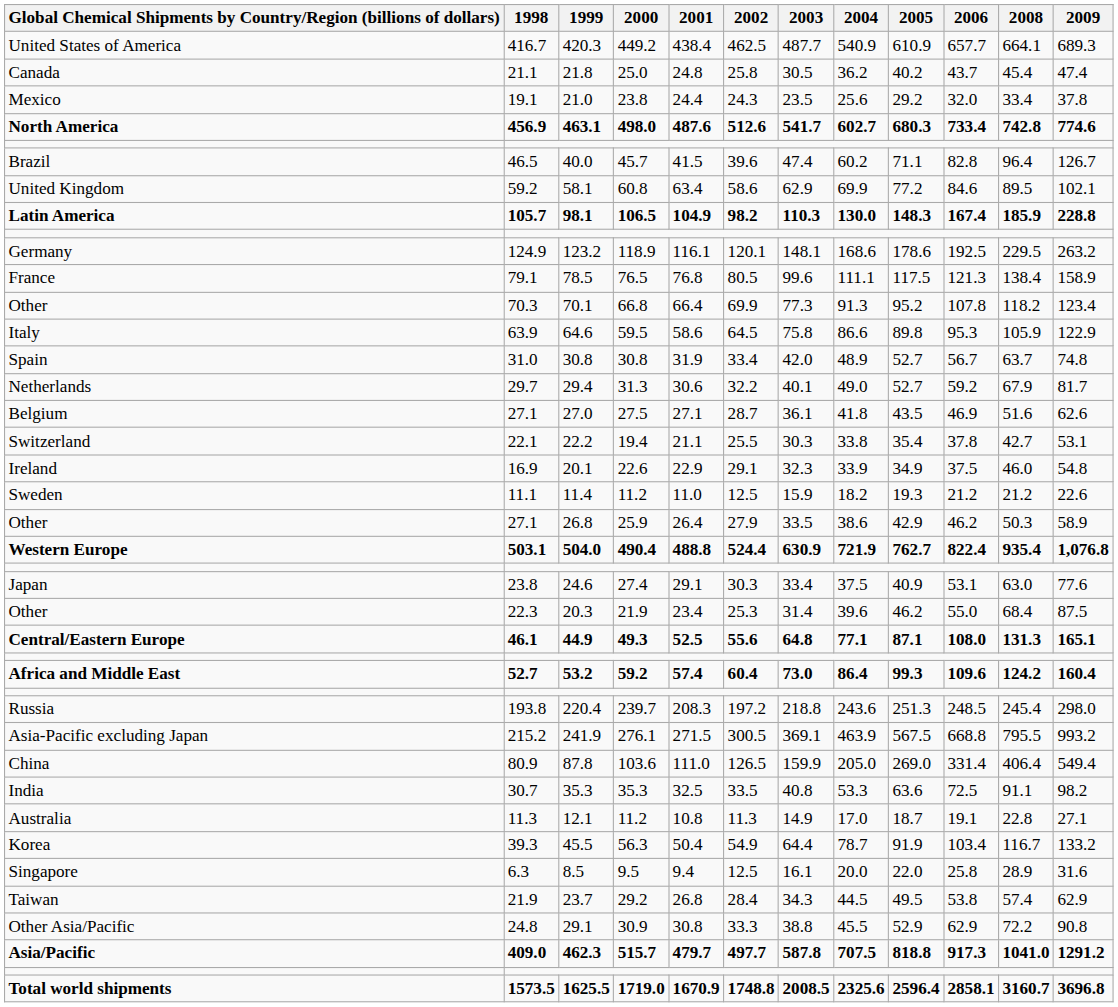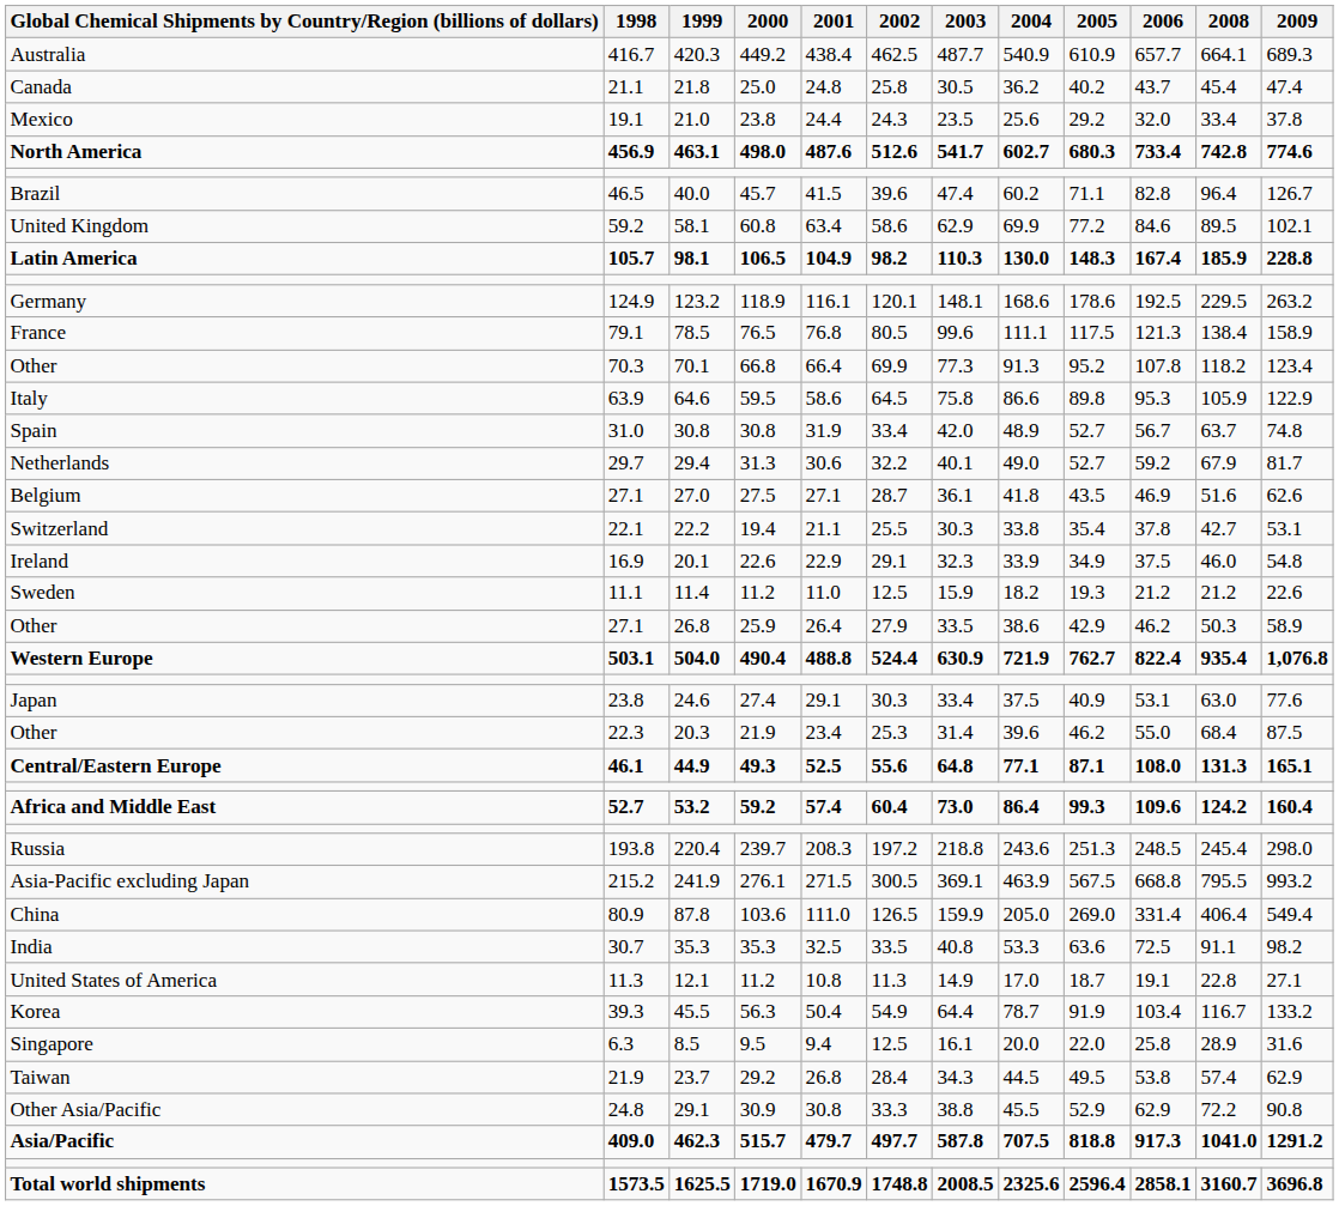 <table class="wikitable">
 <tr>
 <th><strong>Global Chemical Shipments by Country/Region (billions of dollars)</strong></th>
 <th>1998</th>
 <th>1999</th>
 <th>2000</th>
 <th>2001</th>
 <th>2002</th>
 <th>2003</th>
 <th>2004</th>
 <th>2005</th>
 <th>2006</th>
 <th>2008</th>
 <th>2009</th>
 </tr>
 <tr>
-<td>United States of America</td>
+<td>Australia</td>
 <td>416.7</td>
 <td>420.3</td>
 <td>449.2</td>
 <td>438.4</td>
 <td>462.5</td>
 <td>487.7</td>
 <td>540.9</td>
 <td>610.9</td>
 <td>657.7</td>
 <td>664.1</td>
 <td>689.3</td>
 </tr>
 <tr>
 <td>Canada</td>
 <td>21.1</td>
 <td>21.8</td>
 <td>25.0</td>
 <td>24.8</td>
 <td>25.8</td>
 <td>30.5</td>
 <td>36.2</td>
 <td>40.2</td>
 <td>43.7</td>
 <td>45.4</td>
 <td>47.4</td>
 </tr>
 <tr>
 <td>Mexico</td>
 <td>19.1</td>
 <td>21.0</td>
 <td>23.8</td>
 <td>24.4</td>
 <td>24.3</td>
 <td>23.5</td>
 <td>25.6</td>
 <td>29.2</td>
 <td>32.0</td>
 <td>33.4</td>
 <td>37.8</td>
 </tr>
 <tr>
 <td><strong>North America</strong></td>
 <td><strong>456.9</strong></td>
 <td><strong>463.1</strong></td>
 <td><strong>498.0</strong></td>
 <td><strong>487.6</strong></td>
 <td><strong>512.6</strong></td>
 <td><strong>541.7</strong></td>
 <td><strong>602.7</strong></td>
 <td><strong>680.3</strong></td>
 <td><strong>733.4</strong></td>
 <td><strong>742.8</strong></td>
 <td><strong>774.6</strong></td>
 </tr>
 <tr>
 <td></td>
 </tr>
 <tr>
 <td>Brazil</td>
 <td>46.5</td>
 <td>40.0</td>
 <td>45.7</td>
 <td>41.5</td>
 <td>39.6</td>
 <td>47.4</td>
 <td>60.2</td>
 <td>71.1</td>
 <td>82.8</td>
 <td>96.4</td>
 <td>126.7</td>
 </tr>
 <tr>
 <td>United Kingdom</td>
 <td>59.2</td>
 <td>58.1</td>
 <td>60.8</td>
 <td>63.4</td>
 <td>58.6</td>
 <td>62.9</td>
 <td>69.9</td>
 <td>77.2</td>
 <td>84.6</td>
 <td>89.5</td>
 <td>102.1</td>
 </tr>
 <tr>
 <td><strong>Latin America</strong></td>
 <td><strong>105.7</strong></td>
 <td><strong>98.1</strong></td>
 <td><strong>106.5</strong></td>
 <td><strong>104.9</strong></td>
 <td><strong>98.2</strong></td>
 <td><strong>110.3</strong></td>
 <td><strong>130.0</strong></td>
 <td><strong>148.3</strong></td>
 <td><strong>167.4</strong></td>
 <td><strong>185.9</strong></td>
 <td><strong>228.8</strong></td>
 </tr>
 <tr>
 <td></td>
 </tr>
 <tr |>
 <td>Germany</td>
 <td>124.9</td>
 <td>123.2</td>
 <td>118.9</td>
 <td>116.1</td>
 <td>120.1</td>
 <td>148.1</td>
 <td>168.6</td>
 <td>178.6</td>
 <td>192.5</td>
 <td>229.5</td>
 <td>263.2</td>
 </tr>
 <tr>
 <td>France</td>
 <td>79.1</td>
 <td>78.5</td>
 <td>76.5</td>
 <td>76.8</td>
 <td>80.5</td>
 <td>99.6</td>
 <td>111.1</td>
 <td>117.5</td>
 <td>121.3</td>
 <td>138.4</td>
 <td>158.9</td>
 </tr>
 <tr>
 <td>Other</td>
 <td>70.3</td>
 <td>70.1</td>
 <td>66.8</td>
 <td>66.4</td>
 <td>69.9</td>
 <td>77.3</td>
 <td>91.3</td>
 <td>95.2</td>
 <td>107.8</td>
 <td>118.2</td>
 <td>123.4</td>
 </tr>
 <tr>
 <td>Italy</td>
 <td>63.9</td>
 <td>64.6</td>
 <td>59.5</td>
 <td>58.6</td>
 <td>64.5</td>
 <td>75.8</td>
 <td>86.6</td>
 <td>89.8</td>
 <td>95.3</td>
 <td>105.9</td>
 <td>122.9</td>
 </tr>
 <tr>
 <td>Spain</td>
 <td>31.0</td>
 <td>30.8</td>
 <td>30.8</td>
 <td>31.9</td>
 <td>33.4</td>
 <td>42.0</td>
 <td>48.9</td>
 <td>52.7</td>
 <td>56.7</td>
 <td>63.7</td>
 <td>74.8</td>
 </tr>
 <tr>
 <td>Netherlands</td>
 <td>29.7</td>
 <td>29.4</td>
 <td>31.3</td>
 <td>30.6</td>
 <td>32.2</td>
 <td>40.1</td>
 <td>49.0</td>
 <td>52.7</td>
 <td>59.2</td>
 <td>67.9</td>
 <td>81.7</td>
 </tr>
 <tr>
 <td>Belgium</td>
 <td>27.1</td>
 <td>27.0</td>
 <td>27.5</td>
 <td>27.1</td>
 <td>28.7</td>
 <td>36.1</td>
 <td>41.8</td>
 <td>43.5</td>
 <td>46.9</td>
 <td>51.6</td>
 <td>62.6</td>
 </tr>
 <tr>
 <td>Switzerland</td>
 <td>22.1</td>
 <td>22.2</td>
 <td>19.4</td>
 <td>21.1</td>
 <td>25.5</td>
 <td>30.3</td>
 <td>33.8</td>
 <td>35.4</td>
 <td>37.8</td>
 <td>42.7</td>
 <td>53.1</td>
 </tr>
 <tr>
 <td>Ireland</td>
 <td>16.9</td>
 <td>20.1</td>
 <td>22.6</td>
 <td>22.9</td>
 <td>29.1</td>
 <td>32.3</td>
 <td>33.9</td>
 <td>34.9</td>
 <td>37.5</td>
 <td>46.0</td>
 <td>54.8</td>
 </tr>
 <tr>
 <td>Sweden</td>
 <td>11.1</td>
 <td>11.4</td>
 <td>11.2</td>
 <td>11.0</td>
 <td>12.5</td>
 <td>15.9</td>
 <td>18.2</td>
 <td>19.3</td>
 <td>21.2</td>
 <td>21.2</td>
 <td>22.6</td>
 </tr>
 <tr>
 <td>Other</td>
 <td>27.1</td>
 <td>26.8</td>
 <td>25.9</td>
 <td>26.4</td>
 <td>27.9</td>
 <td>33.5</td>
 <td>38.6</td>
 <td>42.9</td>
 <td>46.2</td>
 <td>50.3</td>
 <td>58.9</td>
 </tr>
 <tr>
 <td><strong>Western Europe</strong></td>
 <td><strong>503.1</strong></td>
 <td><strong>504.0</strong></td>
 <td><strong>490.4</strong></td>
 <td><strong>488.8</strong></td>
 <td><strong>524.4</strong></td>
 <td><strong>630.9</strong></td>
 <td><strong>721.9</strong></td>
 <td><strong>762.7</strong></td>
 <td><strong>822.4</strong></td>
 <td><strong>935.4</strong></td>
 <td><strong>1,076.8</strong></td>
 </tr>
 <tr>
 <td></td>
 </tr>
 <tr>
 <td>Japan</td>
 <td>23.8</td>
 <td>24.6</td>
 <td>27.4</td>
 <td>29.1</td>
 <td>30.3</td>
 <td>33.4</td>
 <td>37.5</td>
 <td>40.9</td>
 <td>53.1</td>
 <td>63.0</td>
 <td>77.6</td>
 </tr>
 <tr>
 <td>Other</td>
 <td>22.3</td>
 <td>20.3</td>
 <td>21.9</td>
 <td>23.4</td>
 <td>25.3</td>
 <td>31.4</td>
 <td>39.6</td>
 <td>46.2</td>
 <td>55.0</td>
 <td>68.4</td>
 <td>87.5</td>
 </tr>
 <tr>
 <td><strong>Central/Eastern Europe</strong></td>
 <td><strong>46.1</strong></td>
 <td><strong>44.9</strong></td>
 <td><strong>49.3</strong></td>
 <td><strong>52.5</strong></td>
 <td><strong>55.6</strong></td>
 <td><strong>64.8</strong></td>
 <td><strong> 77.1</strong></td>
 <td><strong>87.1</strong></td>
 <td><strong>108.0</strong></td>
 <td><strong>131.3</strong></td>
 <td><strong>165.1</strong></td>
 </tr>
 <tr>
 <td></td>
 </tr>
 <tr>
 <td><strong>Africa and Middle East</strong></td>
 <td><strong>52.7</strong></td>
 <td><strong>53.2</strong></td>
 <td><strong>59.2</strong></td>
 <td><strong>57.4</strong></td>
 <td><strong>60.4</strong></td>
 <td><strong>73.0</strong></td>
 <td><strong>86.4</strong></td>
 <td><strong>99.3</strong></td>
 <td><strong>109.6</strong></td>
 <td><strong>124.2</strong></td>
 <td><strong>160.4</strong></td>
 </tr>
 <tr>
 <td></td>
 </tr>
 <tr>
 <td>Russia</td>
 <td>193.8</td>
 <td>220.4</td>
 <td>239.7</td>
 <td>208.3</td>
 <td>197.2</td>
 <td>218.8</td>
 <td>243.6</td>
 <td>251.3</td>
 <td>248.5</td>
 <td>245.4</td>
 <td>298.0</td>
 </tr>
 <tr>
 <td>Asia-Pacific excluding Japan</td>
 <td>215.2</td>
 <td>241.9</td>
 <td>276.1</td>
 <td>271.5</td>
 <td>300.5</td>
 <td>369.1</td>
 <td>463.9</td>
 <td>567.5</td>
 <td>668.8</td>
 <td>795.5</td>
 <td>993.2</td>
 </tr>
 <tr>
 <td>China</td>
 <td>80.9</td>
 <td>87.8</td>
 <td>103.6</td>
 <td>111.0</td>
 <td>126.5</td>
 <td>159.9</td>
 <td>205.0</td>
 <td>269.0</td>
 <td>331.4</td>
 <td>406.4</td>
 <td>549.4</td>
 </tr>
 <tr>
 <td>India</td>
 <td>30.7</td>
 <td>35.3</td>
 <td>35.3</td>
 <td>32.5</td>
 <td>33.5</td>
 <td>40.8</td>
 <td>53.3</td>
 <td>63.6</td>
 <td>72.5</td>
 <td>91.1</td>
 <td>98.2</td>
 </tr>
 <tr>
-<td>Australia</td>
+<td>United States of America</td>
 <td>11.3</td>
 <td>12.1</td>
 <td>11.2</td>
 <td>10.8</td>
 <td>11.3</td>
 <td>14.9</td>
 <td>17.0</td>
 <td>18.7</td>
 <td>19.1</td>
 <td>22.8</td>
 <td>27.1</td>
 </tr>
 <tr>
 <td>Korea</td>
 <td>39.3</td>
 <td>45.5</td>
 <td>56.3</td>
 <td>50.4</td>
 <td>54.9</td>
 <td>64.4</td>
 <td>78.7</td>
 <td>91.9</td>
 <td>103.4</td>
 <td>116.7</td>
 <td>133.2</td>
 </tr>
 <tr>
 <td>Singapore</td>
 <td>6.3</td>
 <td>8.5</td>
 <td>9.5</td>
 <td>9.4</td>
 <td>12.5</td>
 <td>16.1</td>
 <td>20.0</td>
 <td>22.0</td>
 <td>25.8</td>
 <td>28.9</td>
 <td>31.6</td>
 </tr>
 <tr>
 <td>Taiwan</td>
 <td>21.9</td>
 <td>23.7</td>
 <td>29.2</td>
 <td>26.8</td>
 <td>28.4</td>
 <td>34.3</td>
 <td>44.5</td>
 <td>49.5</td>
 <td>53.8</td>
 <td>57.4</td>
 <td>62.9</td>
 </tr>
 <tr>
 <td>Other Asia/Pacific</td>
 <td>24.8</td>
 <td>29.1</td>
 <td>30.9</td>
 <td>30.8</td>
 <td>33.3</td>
 <td>38.8</td>
 <td>45.5</td>
 <td>52.9</td>
 <td>62.9</td>
 <td>72.2</td>
 <td>90.8</td>
 </tr>
 <tr>
 <td><strong>Asia/Pacific</strong></td>
 <td><strong>409.0</strong></td>
 <td><strong>462.3</strong></td>
 <td><strong>515.7</strong></td>
 <td><strong>479.7</strong></td>
 <td><strong>497.7</strong></td>
 <td><strong>587.8</strong></td>
 <td><strong>707.5</strong></td>
 <td><strong>818.8</strong></td>
 <td><strong>917.3</strong></td>
 <td><strong>1041.0</strong></td>
 <td><strong>1291.2</strong></td>
 </tr>
 <tr>
 <td></td>
 </tr>
 <tr>
 <td><strong>Total world shipments</strong></td>
 <td><strong>1573.5</strong></td>
 <td><strong>1625.5</strong></td>
 <td><strong>1719.0</strong></td>
 <td><strong>1670.9</strong></td>
 <td><strong>1748.8</strong></td>
 <td><strong>2008.5</strong></td>
 <td><strong>2325.6</strong></td>
 <td><strong>2596.4</strong></td>
 <td><strong>2858.1</strong></td>
 <td><strong>3160.7</strong></td>
 <td><strong>3696.8</strong></td>
 </tr>
 </table>
